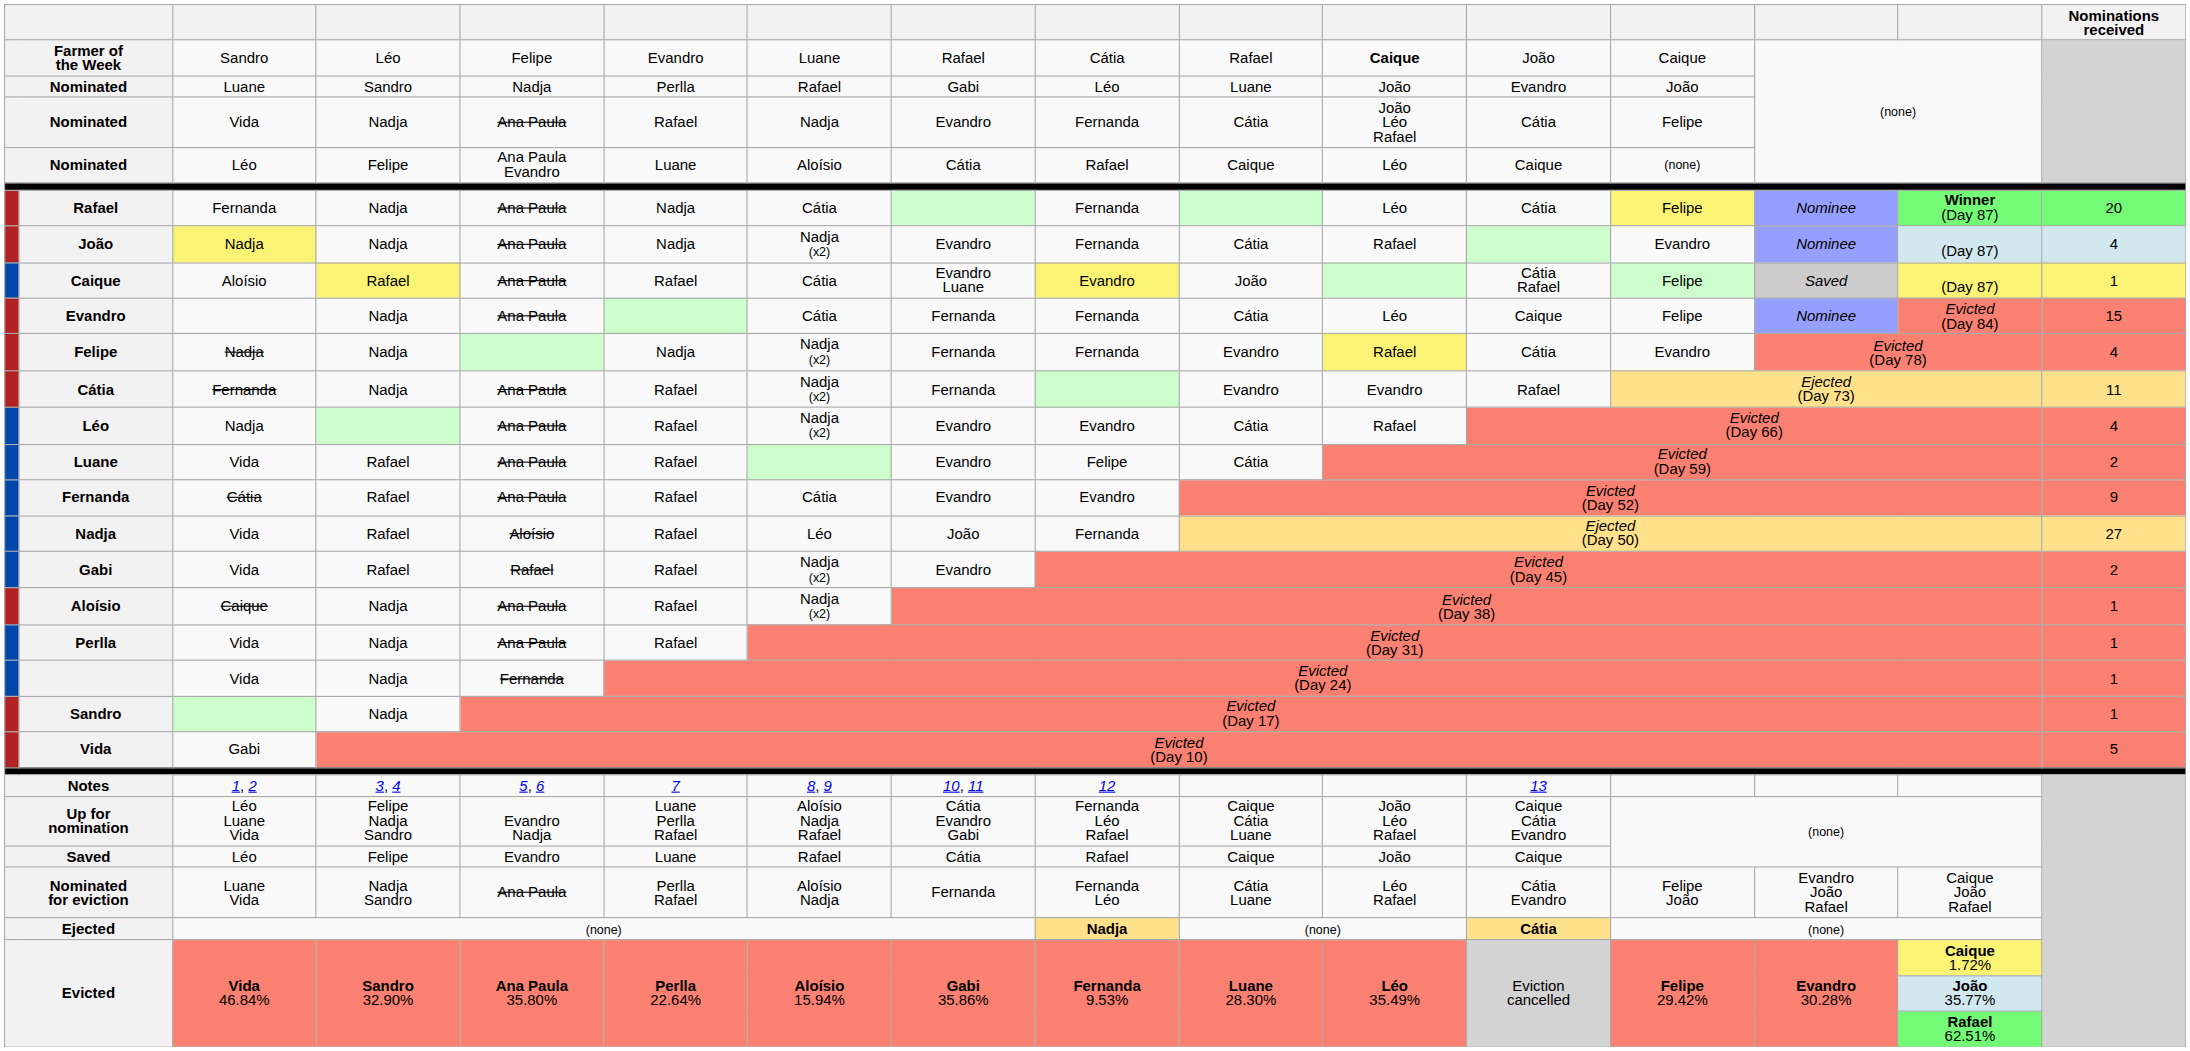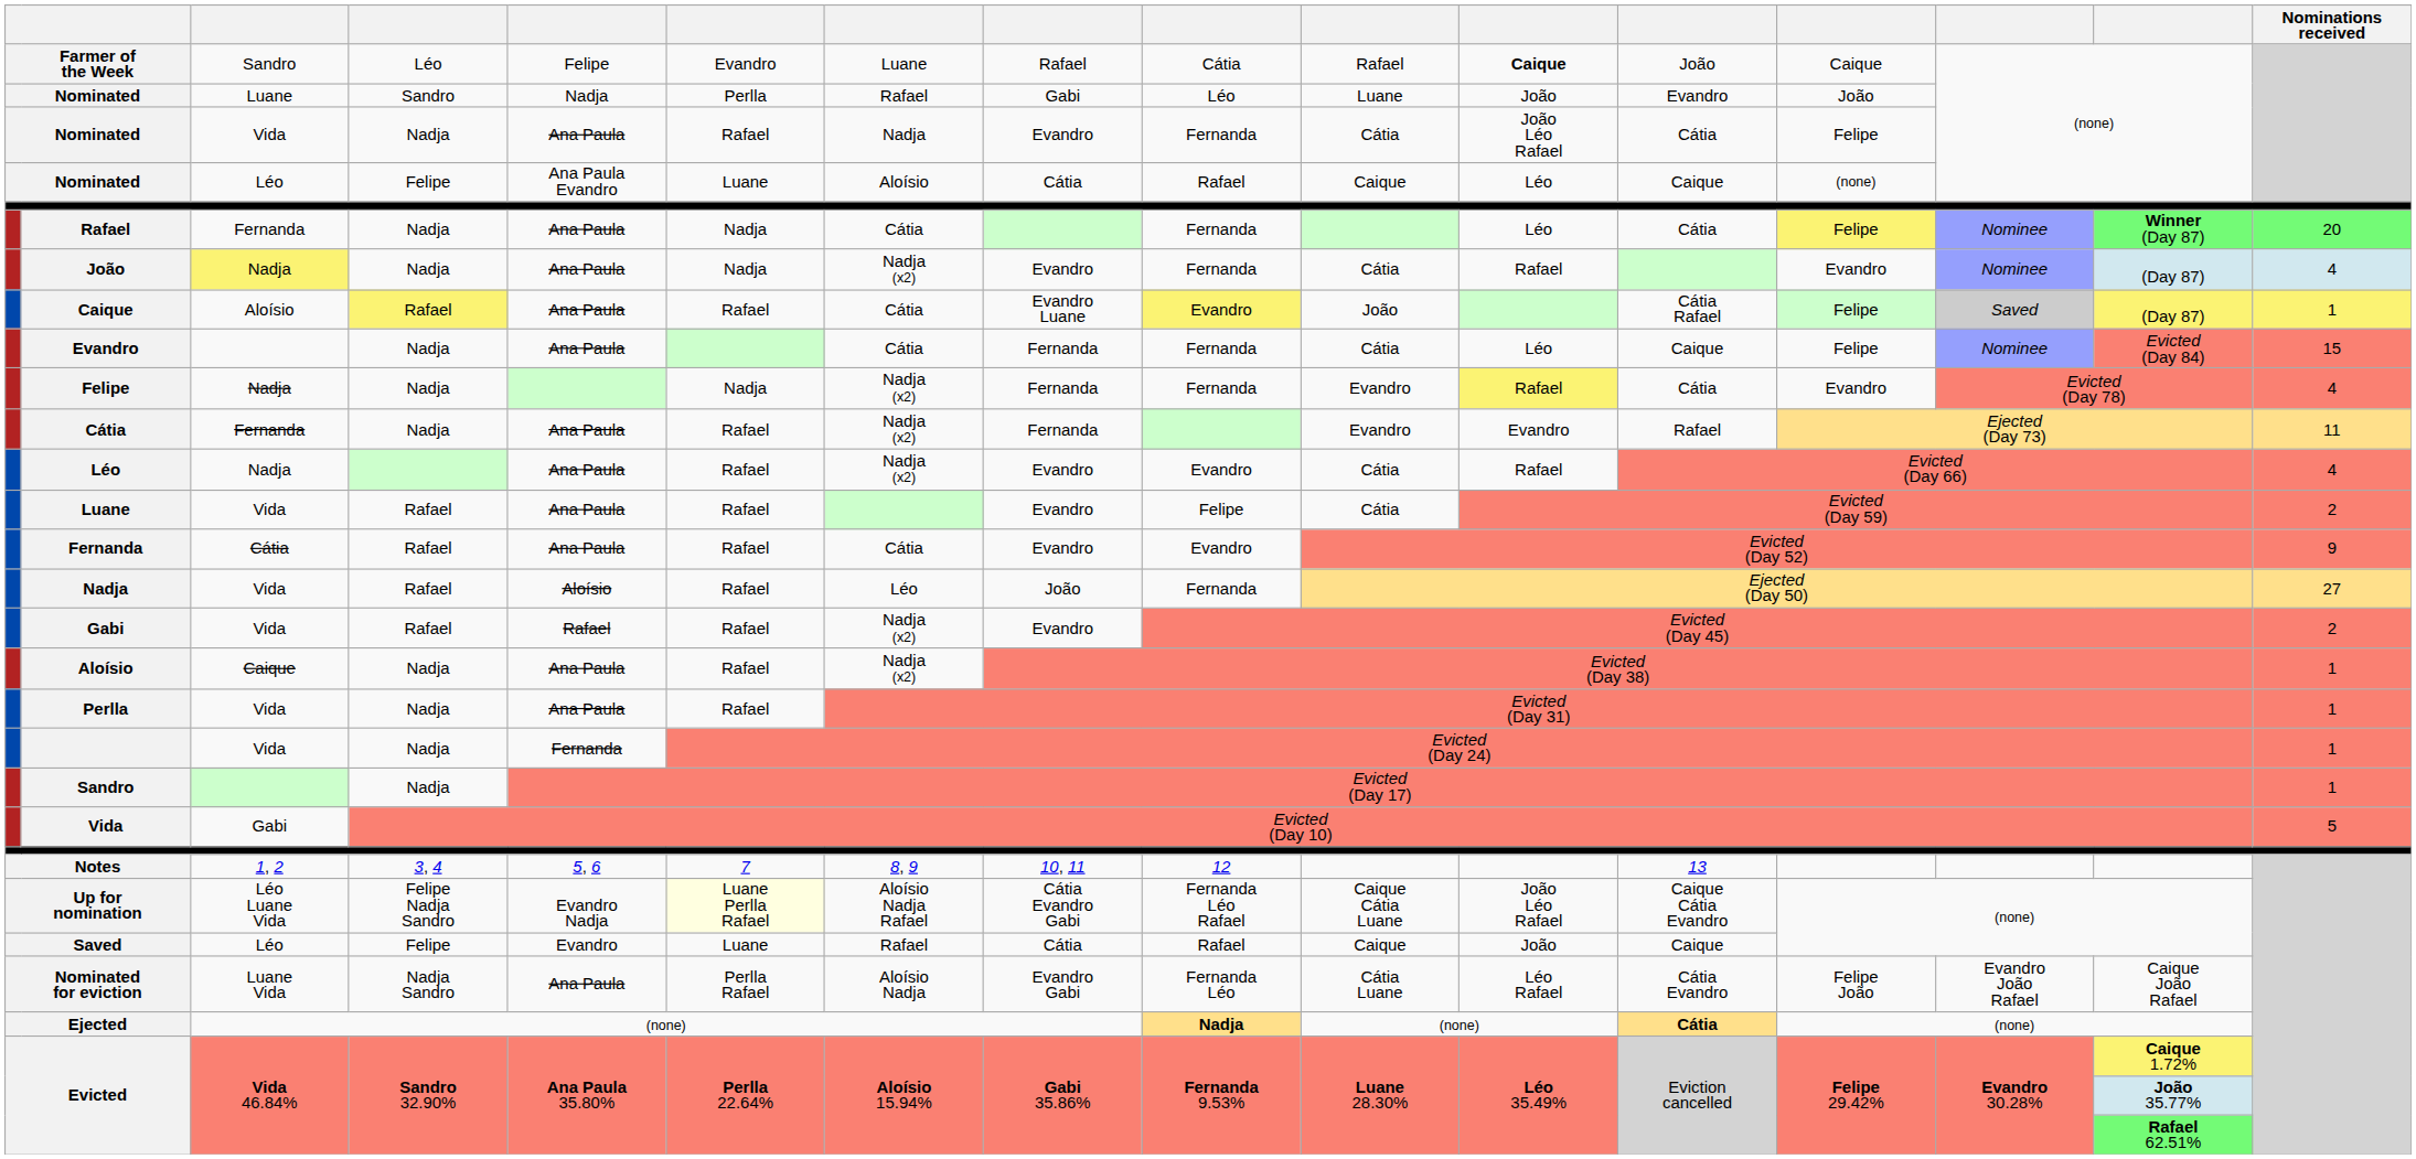 <table class="wikitable" style="text-align:center; font-size:85%; width:100%; line-height:13px;">
 <tr>
 <th width="07%" colspan=2></th>
 <th width="06%"></th>
 <th width="06%"></th>
 <th width="06%"></th>
 <th width="06%"></th>
 <th width="06%"></th>
 <th width="06%"></th>
 <th width="06%"></th>
 <th width="06%"></th>
 <th width="06%"></th>
 <th width="06%"></th>
 <th width="06%"></th>
 <th width="06%"></th>
 <th width="06%"></th>
 <th width="06%">Nominations<br>received</th>
 </tr>
 <tr>
 <th colspan=2>Farmer of<br>the Week</th>
 <td>Sandro</td>
 <td>Léo</td>
 <td>Felipe</td>
 <td>Evandro</td>
 <td>Luane</td>
 <td>Rafael</td>
 <td>Cátia</td>
 <td>Rafael</td>
 <td><strong>Caique</strong></td>
 <td>João</td>
 <td>Caique</td>
 <td rowspan=4 colspan=2><small>(none)</small></td>
 <td bgcolor=lightgray rowspan=4></td>
 </tr>
 <tr>
 <th colspan=2>Nominated<br></th>
 <td>Luane</td>
 <td>Sandro</td>
 <td>Nadja</td>
 <td>Perlla</td>
 <td>Rafael</td>
 <td>Gabi</td>
 <td>Léo</td>
 <td>Luane</td>
 <td>João</td>
 <td>Evandro</td>
 <td>João</td>
 </tr>
 <tr>
 <th colspan=2>Nominated<br></th>
 <td>Vida</td>
 <td>Nadja</td>
 <td><s>Ana Paula</s></td>
 <td>Rafael</td>
 <td>Nadja</td>
 <td>Evandro</td>
 <td>Fernanda</td>
 <td>Cátia</td>
 <td>João<br>Léo<br>Rafael</td>
 <td>Cátia</td>
 <td>Felipe</td>
 </tr>
 <tr>
 <th colspan=2>Nominated<br></th>
 <td>Léo</td>
 <td>Felipe</td>
 <td>Ana Paula<br>Evandro</td>
 <td>Luane</td>
 <td>Aloísio</td>
 <td>Cátia</td>
 <td>Rafael</td>
 <td>Caique</td>
 <td>Léo</td>
 <td>Caique</td>
 <td><small>(none)</small></td>
 </tr>
 <tr>
 <td bgcolor=000000 colspan=16></td>
 </tr>
 <tr>
 <td bgcolor=B22222></td>
 <th>Rafael</th>
 <td>Fernanda</td>
 <td>Nadja</td>
 <td><s>Ana Paula</s></td>
 <td>Nadja</td>
 <td>Cátia</td>
 <td bgcolor=CCFFCC></td>
 <td>Fernanda</td>
 <td bgcolor=CCFFCC></td>
 <td>Léo</td>
 <td>Cátia</td>
 <td bgcolor=FBF373>Felipe</td>
 <td bgcolor="959FFD"><em>Nominee</em></td>
 <td bgcolor="73FB76"><strong>Winner</strong><br>(Day 87)</td>
 <td bgcolor="73FB76">20</td>
 </tr>
 <tr>
 <td bgcolor=B22222></td>
 <th>João</th>
 <td bgcolor=FBF373>Nadja</td>
 <td>Nadja</td>
 <td><s>Ana Paula</s></td>
 <td>Nadja</td>
 <td>Nadja<br><small>(x2)</small></td>
 <td>Evandro</td>
 <td>Fernanda</td>
 <td>Cátia</td>
 <td>Rafael</td>
 <td bgcolor=CCFFCC></td>
 <td>Evandro</td>
 <td bgcolor="959FFD"><em>Nominee</em></td>
 <td bgcolor="D1E8EF"><br>(Day 87)</td>
 <td bgcolor="D1E8EF">4</td>
 </tr>
 <tr>
 <td bgcolor=0047AB></td>
 <th>Caique</th>
 <td>Aloísio</td>
 <td bgcolor=FBF373>Rafael</td>
 <td><s>Ana Paula</s></td>
 <td>Rafael</td>
 <td>Cátia</td>
 <td>Evandro<br>Luane</td>
 <td bgcolor=FBF373>Evandro</td>
 <td>João</td>
 <td bgcolor=CCFFCC></td>
 <td>Cátia<br>Rafael</td>
 <td bgcolor=CCFFCC>Felipe</td>
 <td bgcolor="CCCCCC"><em>Saved</em></td>
 <td bgcolor="FBF373"><strong></strong><br>(Day 87)</td>
 <td bgcolor="FBF373">1</td>
 </tr>
 <tr>
 <td bgcolor=B22222></td>
 <th>Evandro</th>
 <td></td>
 <td>Nadja</td>
 <td><s>Ana Paula</s></td>
 <td bgcolor=CCFFCC></td>
 <td>Cátia</td>
 <td>Fernanda</td>
 <td>Fernanda</td>
 <td>Cátia</td>
 <td>Léo</td>
 <td>Caique</td>
 <td>Felipe</td>
 <td bgcolor="959FFD"><em>Nominee</em></td>
 <td bgcolor=FA8072 colspan=1><em>Evicted</em><br>(Day 84)</td>
 <td bgcolor=FA8072>15</td>
 </tr>
 <tr>
 <td bgcolor=B22222></td>
 <th>Felipe</th>
 <td><s>Nadja</s></td>
 <td>Nadja</td>
 <td bgcolor=CCFFCC></td>
 <td>Nadja</td>
 <td>Nadja<br><small>(x2)</small></td>
 <td>Fernanda</td>
 <td>Fernanda</td>
 <td>Evandro</td>
 <td bgcolor=FBF373>Rafael</td>
 <td>Cátia</td>
 <td>Evandro</td>
 <td bgcolor=FA8072 colspan=2><em>Evicted</em><br>(Day 78)</td>
 <td bgcolor=FA8072>4</td>
 </tr>
 <tr>
 <td bgcolor=B22222></td>
 <th>Cátia</th>
 <td><s>Fernanda</s></td>
 <td>Nadja</td>
 <td><s>Ana Paula</s></td>
 <td>Rafael</td>
 <td>Nadja<br><small>(x2)</small></td>
 <td>Fernanda</td>
 <td bgcolor=CCFFCC></td>
 <td>Evandro</td>
 <td>Evandro</td>
 <td>Rafael</td>
 <td bgcolor=FFE08B colspan=3><em>Ejected</em><br>(Day 73)</td>
 <td bgcolor=FFE08B>11</td>
 </tr>
 <tr>
 <td bgcolor=0047AB></td>
 <th>Léo</th>
 <td>Nadja</td>
 <td bgcolor=CCFFCC></td>
 <td><s>Ana Paula</s></td>
 <td>Rafael</td>
 <td>Nadja<br><small>(x2)</small></td>
 <td>Evandro</td>
 <td>Evandro</td>
 <td>Cátia</td>
 <td>Rafael</td>
 <td bgcolor=FA8072 colspan=4><em>Evicted</em><br>(Day 66)</td>
 <td bgcolor=FA8072>4</td>
 </tr>
 <tr>
 <td bgcolor=0047AB></td>
 <th>Luane</th>
 <td>Vida</td>
 <td>Rafael</td>
 <td><s>Ana Paula</s></td>
 <td>Rafael</td>
 <td bgcolor=CCFFCC></td>
 <td>Evandro</td>
 <td>Felipe</td>
 <td>Cátia</td>
 <td bgcolor=FA8072 colspan=5><em>Evicted</em><br>(Day 59)</td>
 <td bgcolor=FA8072>2</td>
 </tr>
 <tr>
 <td bgcolor=0047AB></td>
 <th>Fernanda</th>
 <td><s>Cátia</s></td>
 <td>Rafael</td>
 <td><s>Ana Paula</s></td>
 <td>Rafael</td>
 <td>Cátia</td>
 <td>Evandro</td>
 <td>Evandro</td>
 <td bgcolor=FA8072 colspan=6><em>Evicted</em><br>(Day 52)</td>
 <td bgcolor=FA8072>9</td>
 </tr>
 <tr>
 <td bgcolor=0047AB></td>
 <th>Nadja</th>
 <td>Vida</td>
 <td>Rafael</td>
 <td><s>Aloísio</s></td>
 <td>Rafael</td>
 <td>Léo</td>
 <td>João</td>
 <td>Fernanda</td>
 <td bgcolor=FFE08B colspan=6><em>Ejected</em><br>(Day 50)</td>
 <td bgcolor=FFE08B>27</td>
 </tr>
 <tr>
 <td bgcolor=0047AB></td>
 <th>Gabi</th>
 <td>Vida</td>
 <td>Rafael</td>
 <td><s>Rafael</s></td>
 <td>Rafael</td>
 <td>Nadja<br><small>(x2)</small></td>
 <td>Evandro</td>
 <td bgcolor=FA8072 colspan=7><em>Evicted</em><br>(Day 45)</td>
 <td bgcolor=FA8072>2</td>
 </tr>
 <tr>
 <td bgcolor=B22222></td>
 <th>Aloísio</th>
 <td><s>Caique</s></td>
 <td>Nadja</td>
 <td><s>Ana Paula</s></td>
 <td>Rafael</td>
 <td>Nadja<br><small>(x2)</small></td>
 <td bgcolor=FA8072 colspan=8><em>Evicted</em><br>(Day 38)</td>
 <td bgcolor=FA8072>1</td>
 </tr>
 <tr>
 <td bgcolor=0047AB></td>
 <th>Perlla</th>
 <td>Vida</td>
 <td>Nadja</td>
 <td><s>Ana Paula</s></td>
 <td>Rafael</td>
 <td bgcolor=FA8072 colspan=9><em>Evicted</em><br>(Day 31)</td>
 <td bgcolor=FA8072>1</td>
 </tr>
 <tr>
 <td bgcolor=0047AB></td>
 <th></th>
 <td>Vida</td>
 <td>Nadja</td>
 <td><s>Fernanda</s></td>
 <td bgcolor=FA8072 colspan=10><em>Evicted</em><br>(Day 24)</td>
 <td bgcolor=FA8072>1</td>
 </tr>
 <tr>
 <td bgcolor=B22222></td>
 <th>Sandro</th>
 <td bgcolor=CCFFCC></td>
 <td>Nadja</td>
 <td bgcolor=FA8072 colspan=11><em>Evicted</em><br>(Day 17)</td>
 <td bgcolor=FA8072>1</td>
 </tr>
 <tr>
 <td bgcolor=B22222></td>
 <th>Vida</th>
 <td>Gabi</td>
 <td bgcolor=FA8072 colspan=12><em>Evicted</em><br>(Day 10)</td>
 <td bgcolor=FA8072>5</td>
 </tr>
 <tr>
 <td bgcolor=000000 colspan=16></td>
 </tr>
 <tr>
 <th colspan=2>Notes</th>
 <td><em><a href='#'>1</a></em>, <em><a href='#'>2</a></em></td>
 <td><em><a href='#'>3</a></em>, <em><a href='#'>4</a></em></td>
 <td><em><a href='#'>5</a></em>, <em><a href='#'>6</a></em></td>
 <td><em><a href='#'>7</a></em></td>
 <td><em><a href='#'>8</a></em>, <em><a href='#'>9</a></em></td>
 <td><em><a href='#'>10</a></em>, <em><a href='#'>11</a></em></td>
 <td><em><a href='#'>12</a></em></td>
 <td></td>
 <td></td>
 <td><em><a href='#'>13</a></em></td>
 <td></td>
 <td></td>
 <td></td>
 <td bgcolor=lightgray rowspan=8></td>
 </tr>
 <tr>
 <th colspan=2>Up for<br>nomination</th>
 <td>Léo<br>Luane<br>Vida</td>
 <td>Felipe<br>Nadja<br>Sandro</td>
 <td><br>Evandro<br>Nadja</td>
-<td>Luane<br>Perlla<br>Rafael</td>
+<td style="background: lightyellow;">Luane<br>Perlla<br>Rafael</td>
 <td>Aloísio<br>Nadja<br>Rafael</td>
 <td>Cátia<br>Evandro<br>Gabi</td>
 <td>Fernanda<br>Léo<br>Rafael</td>
 <td>Caique<br>Cátia<br>Luane</td>
 <td>João<br>Léo<br>Rafael</td>
 <td>Caique<br>Cátia<br>Evandro</td>
 <td rowspan=2 colspan=3><small>(none)</small></td>
 </tr>
 <tr>
 <th colspan=2>Saved</th>
 <td>Léo</td>
 <td>Felipe</td>
 <td>Evandro</td>
 <td>Luane</td>
 <td>Rafael</td>
 <td>Cátia</td>
 <td>Rafael</td>
 <td>Caique</td>
 <td>João</td>
 <td>Caique</td>
 </tr>
 <tr>
 <th colspan=2>Nominated<br>for eviction</th>
 <td>Luane<br>Vida</td>
 <td>Nadja<br>Sandro</td>
 <td><s>Ana Paula</s></td>
 <td>Perlla<br>Rafael</td>
 <td>Aloísio<br>Nadja</td>
-<td>Fernanda</td>
+<td>Evandro<br>Gabi</td>
 <td>Fernanda<br>Léo</td>
 <td>Cátia<br>Luane</td>
 <td>Léo<br>Rafael</td>
 <td>Cátia<br>Evandro</td>
 <td>Felipe<br>João</td>
 <td>Evandro<br>João<br>Rafael</td>
 <td>Caique<br>João<br>Rafael</td>
 </tr>
 <tr>
 <th colspan=2>Ejected</th>
 <td colspan=6><small>(none)</small></td>
 <td bgcolor="FFE08B"><strong>Nadja</strong></td>
 <td colspan=2><small>(none)</small></td>
 <td bgcolor="FFE08B"><strong>Cátia</strong></td>
 <td colspan=3><small>(none)</small></td>
 </tr>
 <tr>
 <th colspan=2 rowspan=3>Evicted</th>
 <td rowspan=3 bgcolor=FA8072><strong>Vida</strong><br>46.84%<br></td>
 <td rowspan=3 bgcolor=FA8072><strong>Sandro</strong><br>32.90%<br></td>
 <td rowspan=3 bgcolor=FA8072 nowrap><strong> Ana Paula</strong><br> 35.80%<br></td>
 <td rowspan=3 bgcolor=FA8072><strong>Perlla</strong><br>22.64%<br></td>
 <td rowspan=3 bgcolor=FA8072><strong>Aloísio</strong><br>15.94%<br></td>
 <td rowspan=3 bgcolor=FA8072><strong>Gabi</strong><br>35.86%<br></td>
 <td rowspan=3 bgcolor=FA8072><strong>Fernanda</strong><br>9.53%<br></td>
 <td rowspan=3 bgcolor=FA8072><strong>Luane</strong><br>28.30%<br></td>
 <td rowspan=3 bgcolor=FA8072><strong>Léo</strong><br>35.49%<br></td>
 <td rowspan=3 bgcolor="D3D3D3">Eviction<br>cancelled</td>
 <td rowspan=3 bgcolor=FA8072><strong>Felipe</strong><br>29.42%<br></td>
 <td rowspan=3 bgcolor=FA8072><strong>Evandro</strong><br>30.28%<br></td>
 <td rowspan=1 bgcolor=FBF373><strong>Caique</strong><br>1.72%<br></td>
 </tr>
 <tr>
 <td rowspan=1 bgcolor=D1E8EF><strong>João</strong><br>35.77%<br></td>
 </tr>
 <tr>
 <td rowspan=1 bgcolor=73FB76><strong>Rafael</strong><br>62.51%<br></td>
 </tr>
 <tr>
 </tr>
 </table>
